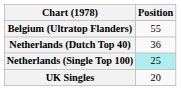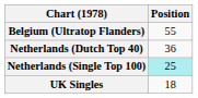 <table class="wikitable sortable plainrowheaders" style="text-align:center">
 <tr>
 <th>Chart (1978)</th>
 <th>Position</th>
 </tr>
 <tr>
 <th scope="row">Belgium (Ultratop Flanders)</th>
 <td>55</td>
 </tr>
 <tr>
 <th scope="row">Netherlands (Dutch Top 40)</th>
 <td>36</td>
 </tr>
 <tr>
 <th scope="row">Netherlands (Single Top 100)</th>
 <td style="background: paleturquoise;">25</td>
 </tr>
 <tr>
 <th scope="row">UK Singles</th>
-<td>20</td>
+<td>18</td>
 </tr>
 </table>
